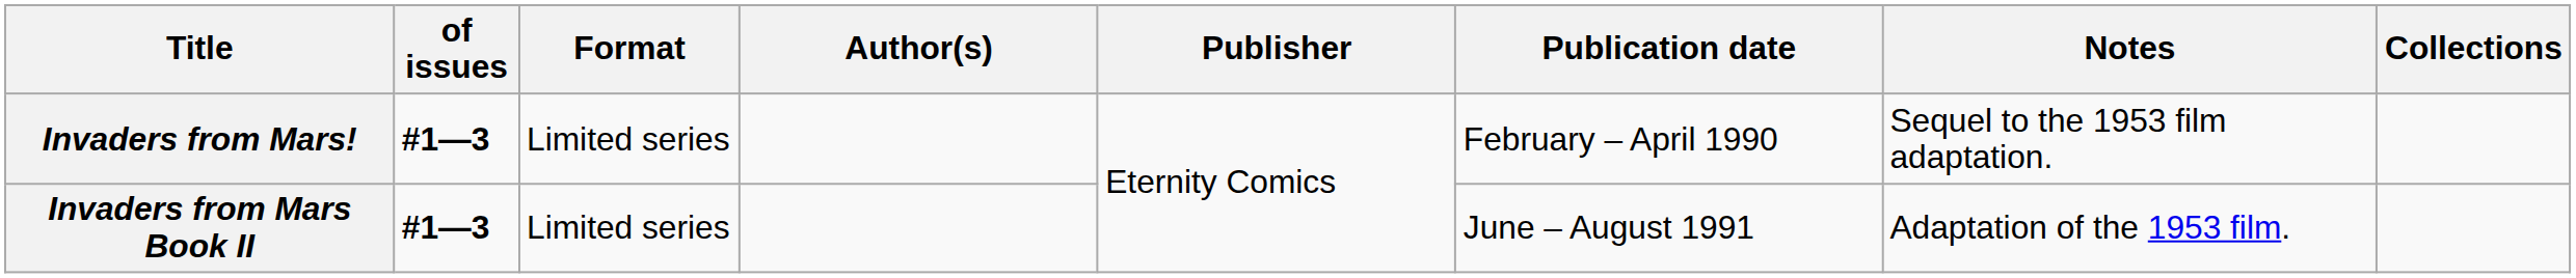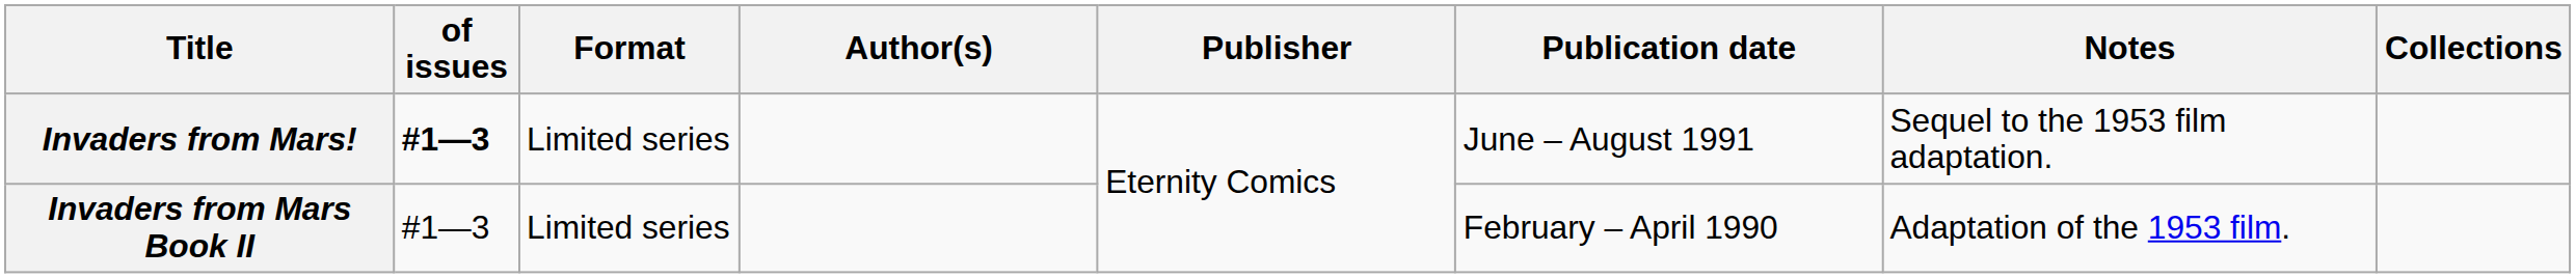 <table class="wikitable">
 <tr>
 <th>Title</th>
 <th style="width:40pt"> of issues</th>
 <th style="width:75pt">Format</th>
 <th style="width:125pt">Author(s)</th>
 <th style="width:125pt">Publisher</th>
 <th style="width:150pt">Publication date</th>
 <th style="width:175pt">Notes</th>
 <th>Collections</th>
 </tr>
 <tr>
 <th><em>Invaders from Mars!</em></th>
 <td><strong>#1—3</strong></td>
 <td>Limited series</td>
 <td></td>
 <td rowspan="2">Eternity Comics</td>
-<td>February – April 1990</td>
+<td>June – August 1991</td>
 <td>Sequel to the 1953 film adaptation.</td>
 <td></td>
 </tr>
 <tr>
 <th><em>Invaders from Mars Book II</em></th>
-<td><strong>#1—3</strong></td>
+<td>#1—3</td>
 <td>Limited series</td>
 <td></td>
-<td>June – August 1991</td>
+<td>February – April 1990</td>
 <td>Adaptation of the <a href='#'>1953 film</a>.</td>
 <td></td>
 </tr>
 </table>
